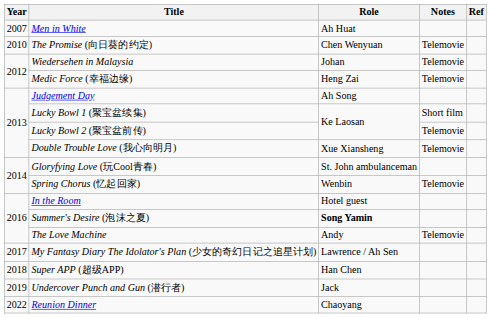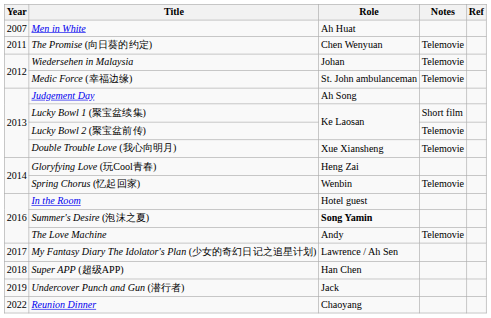 <table class="wikitable sortable">
 <tr>
 <th>Year</th>
 <th>Title</th>
 <th>Role</th>
 <th class="unsortable">Notes</th>
 <th class="unsortable">Ref</th>
 </tr>
 <tr>
 <td>2007</td>
 <td><em><a href='#'>Men in White</a></em></td>
 <td>Ah Huat</td>
 <td></td>
 <td></td>
 </tr>
 <tr>
-<td>2010</td>
+<td>2011</td>
 <td><em>The Promise</em> (向日葵的约定)</td>
 <td>Chen Wenyuan</td>
 <td>Telemovie</td>
 <td></td>
 </tr>
 <tr>
 <td rowspan=2>2012</td>
 <td><em>Wiedersehen in Malaysia</em></td>
 <td>Johan</td>
 <td>Telemovie</td>
 <td></td>
 </tr>
 <tr>
 <td><em>Medic Force</em> (幸福边缘)</td>
-<td>Heng Zai</td>
+<td>St. John ambulanceman</td>
 <td>Telemovie</td>
 <td></td>
 </tr>
 <tr>
 <td rowspan="4">2013</td>
 <td><a href='#'><em>Judgement Day</em></a></td>
 <td>Ah Song</td>
 <td></td>
 <td></td>
 </tr>
 <tr>
 <td><em>Lucky Bowl 1</em> (聚宝盆续集)</td>
 <td rowspan="2">Ke Laosan</td>
 <td>Short film</td>
 <td></td>
 </tr>
 <tr>
 <td><em>Lucky Bowl 2</em> (聚宝盆前传)</td>
 <td>Telemovie</td>
 <td></td>
 </tr>
 <tr>
 <td><em>Double Trouble Love</em> (我心向明月)</td>
 <td>Xue Xiansheng</td>
 <td>Telemovie</td>
 <td></td>
 </tr>
 <tr>
 <td rowspan="2">2014</td>
 <td><em>Gloryfying Love</em> (玩Cool青春)</td>
-<td>St. John ambulanceman</td>
+<td>Heng Zai</td>
 <td></td>
 <td></td>
 </tr>
 <tr>
 <td><em>Spring Chorus</em> (忆起回家)</td>
 <td>Wenbin</td>
 <td>Telemovie</td>
 <td></td>
 </tr>
 <tr>
 <td rowspan="3">2016</td>
 <td><a href='#'><em>In the Room</em></a></td>
 <td>Hotel guest</td>
 <td></td>
 <td></td>
 </tr>
 <tr>
 <td><em>Summer's Desire</em> (泡沫之夏)</td>
 <td><strong>Song Yamin</strong></td>
 <td></td>
 <td></td>
 </tr>
 <tr>
 <td><em>The Love Machine</em></td>
 <td>Andy</td>
 <td>Telemovie</td>
 <td></td>
 </tr>
 <tr>
 <td>2017</td>
 <td><em>My Fantasy Diary The Idolator's Plan</em> (少女的奇幻日记之追星计划)</td>
 <td>Lawrence / Ah Sen</td>
 <td></td>
 <td></td>
 </tr>
 <tr>
 <td>2018</td>
 <td><em>Super APP</em> (超级APP)</td>
 <td>Han Chen</td>
 <td></td>
 <td></td>
 </tr>
 <tr>
 <td>2019</td>
 <td><em>Undercover Punch and Gun</em> (潜行者)</td>
 <td>Jack</td>
 <td></td>
 <td></td>
 </tr>
 <tr>
 <td>2022</td>
 <td><a href='#'><em>Reunion Dinner</em></a></td>
 <td>Chaoyang</td>
 <td></td>
 <td></td>
 </tr>
 </table>
